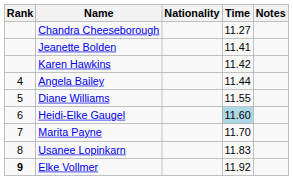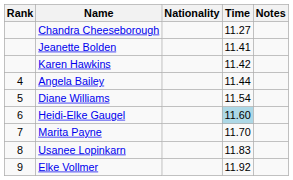 <table class="wikitable sortable" style="text-align:center;font-size:95%">
 <tr>
 <th>Rank</th>
 <th>Name</th>
 <th>Nationality</th>
 <th>Time</th>
 <th>Notes</th>
 </tr>
 <tr>
 <td></td>
 <td align=left><a href='#'>Chandra Cheeseborough</a></td>
 <td align=left></td>
 <td>11.27</td>
 <td></td>
 </tr>
 <tr>
 <td></td>
 <td align=left><a href='#'>Jeanette Bolden</a></td>
 <td align=left></td>
 <td>11.41</td>
 <td></td>
 </tr>
 <tr>
 <td></td>
 <td align=left><a href='#'>Karen Hawkins</a></td>
 <td align=left></td>
 <td>11.42</td>
 <td></td>
 </tr>
 <tr>
 <td>4</td>
 <td align=left><a href='#'>Angela Bailey</a></td>
 <td align=left></td>
 <td>11.44</td>
 <td></td>
 </tr>
 <tr>
 <td>5</td>
 <td align=left><a href='#'>Diane Williams</a></td>
 <td align=left></td>
-<td>11.55</td>
+<td>11.54</td>
 <td></td>
 </tr>
 <tr>
 <td>6</td>
 <td align=left><a href='#'>Heidi-Elke Gaugel</a></td>
 <td align=left></td>
 <td style="background: lightblue;">11.60</td>
 <td></td>
 </tr>
 <tr>
 <td>7</td>
 <td align=left><a href='#'>Marita Payne</a></td>
 <td align=left></td>
 <td>11.70</td>
 <td></td>
 </tr>
 <tr>
 <td>8</td>
 <td align=left><a href='#'>Usanee Lopinkarn</a></td>
 <td align=left></td>
 <td>11.83</td>
 <td></td>
 </tr>
 <tr>
-<td><strong>9</strong></td>
+<td>9</td>
 <td align=left><a href='#'>Elke Vollmer</a></td>
 <td align=left></td>
 <td>11.92</td>
 <td></td>
 </tr>
 </table>
